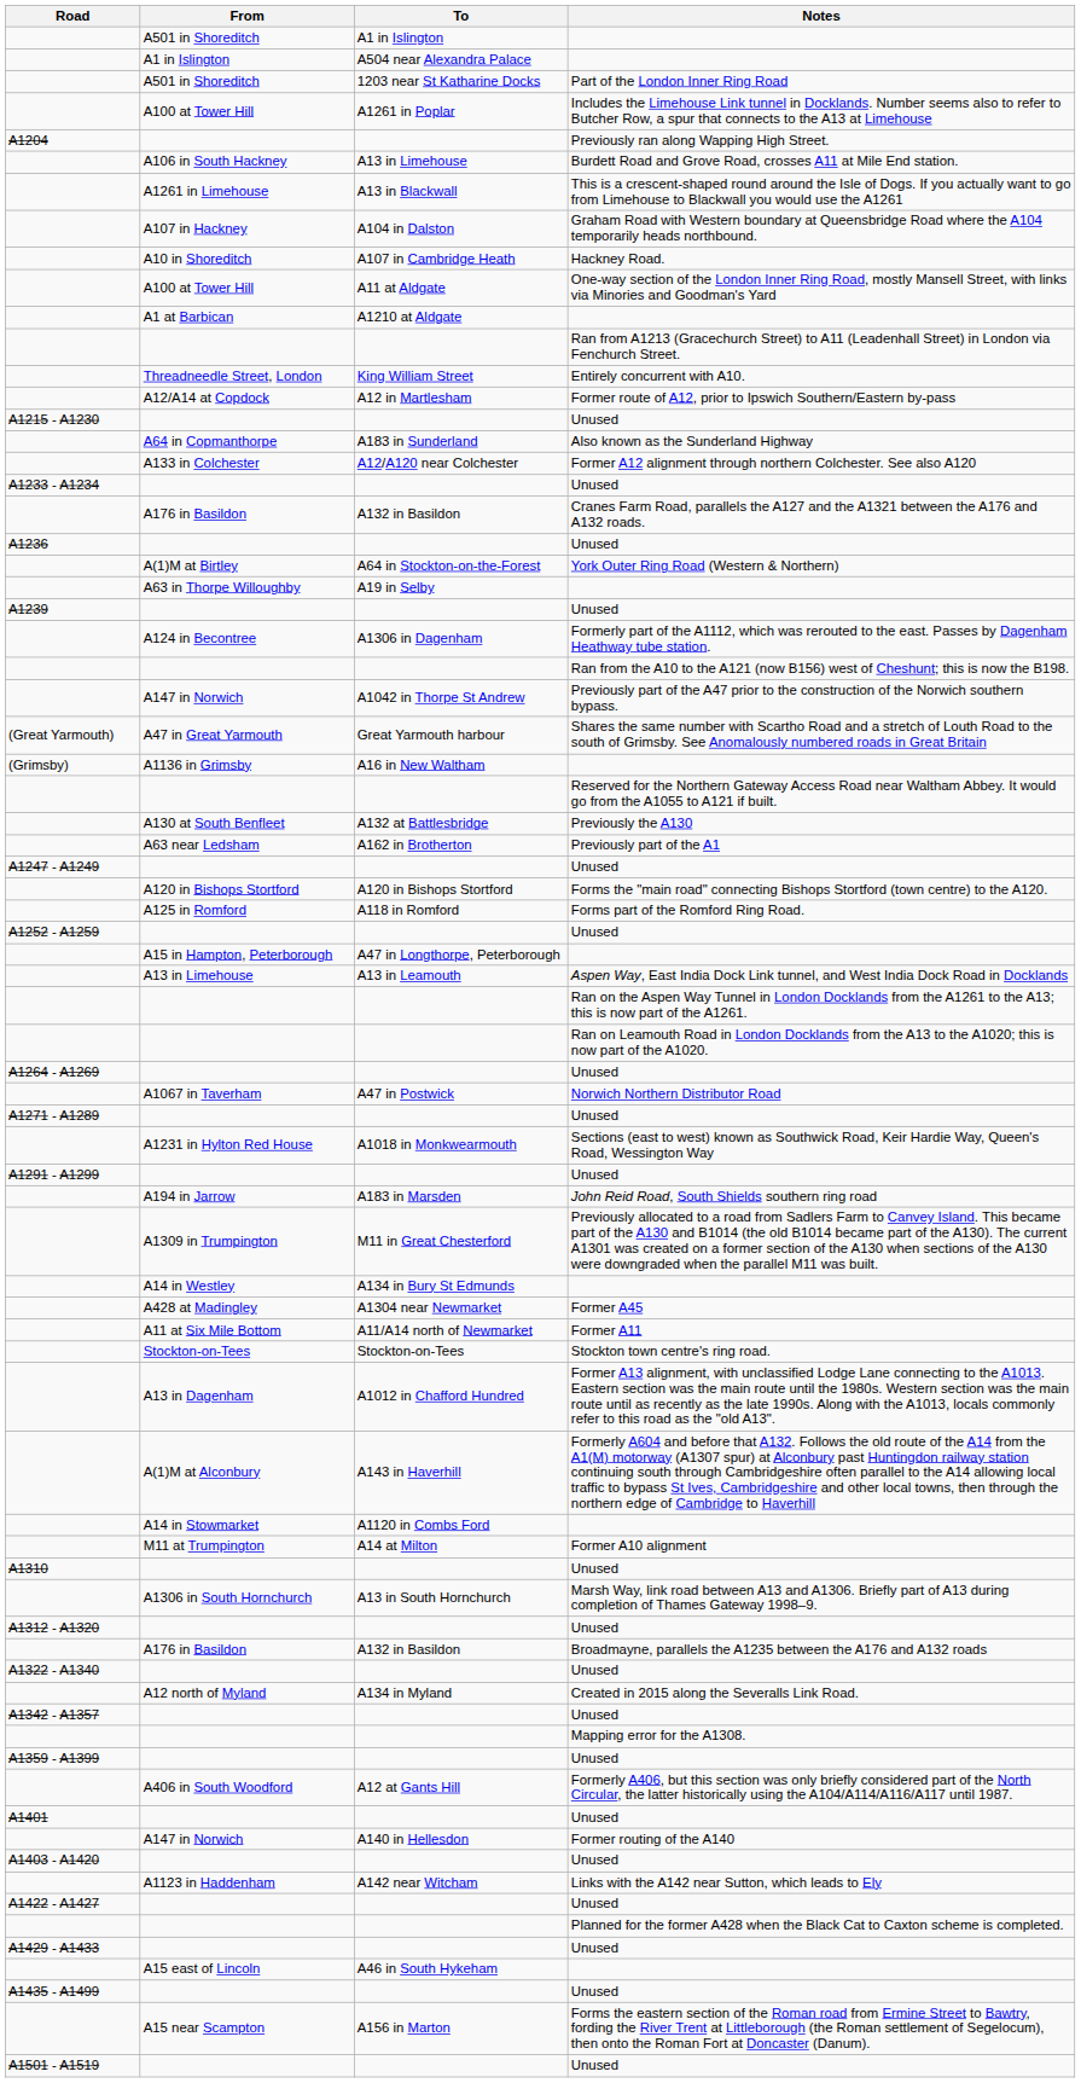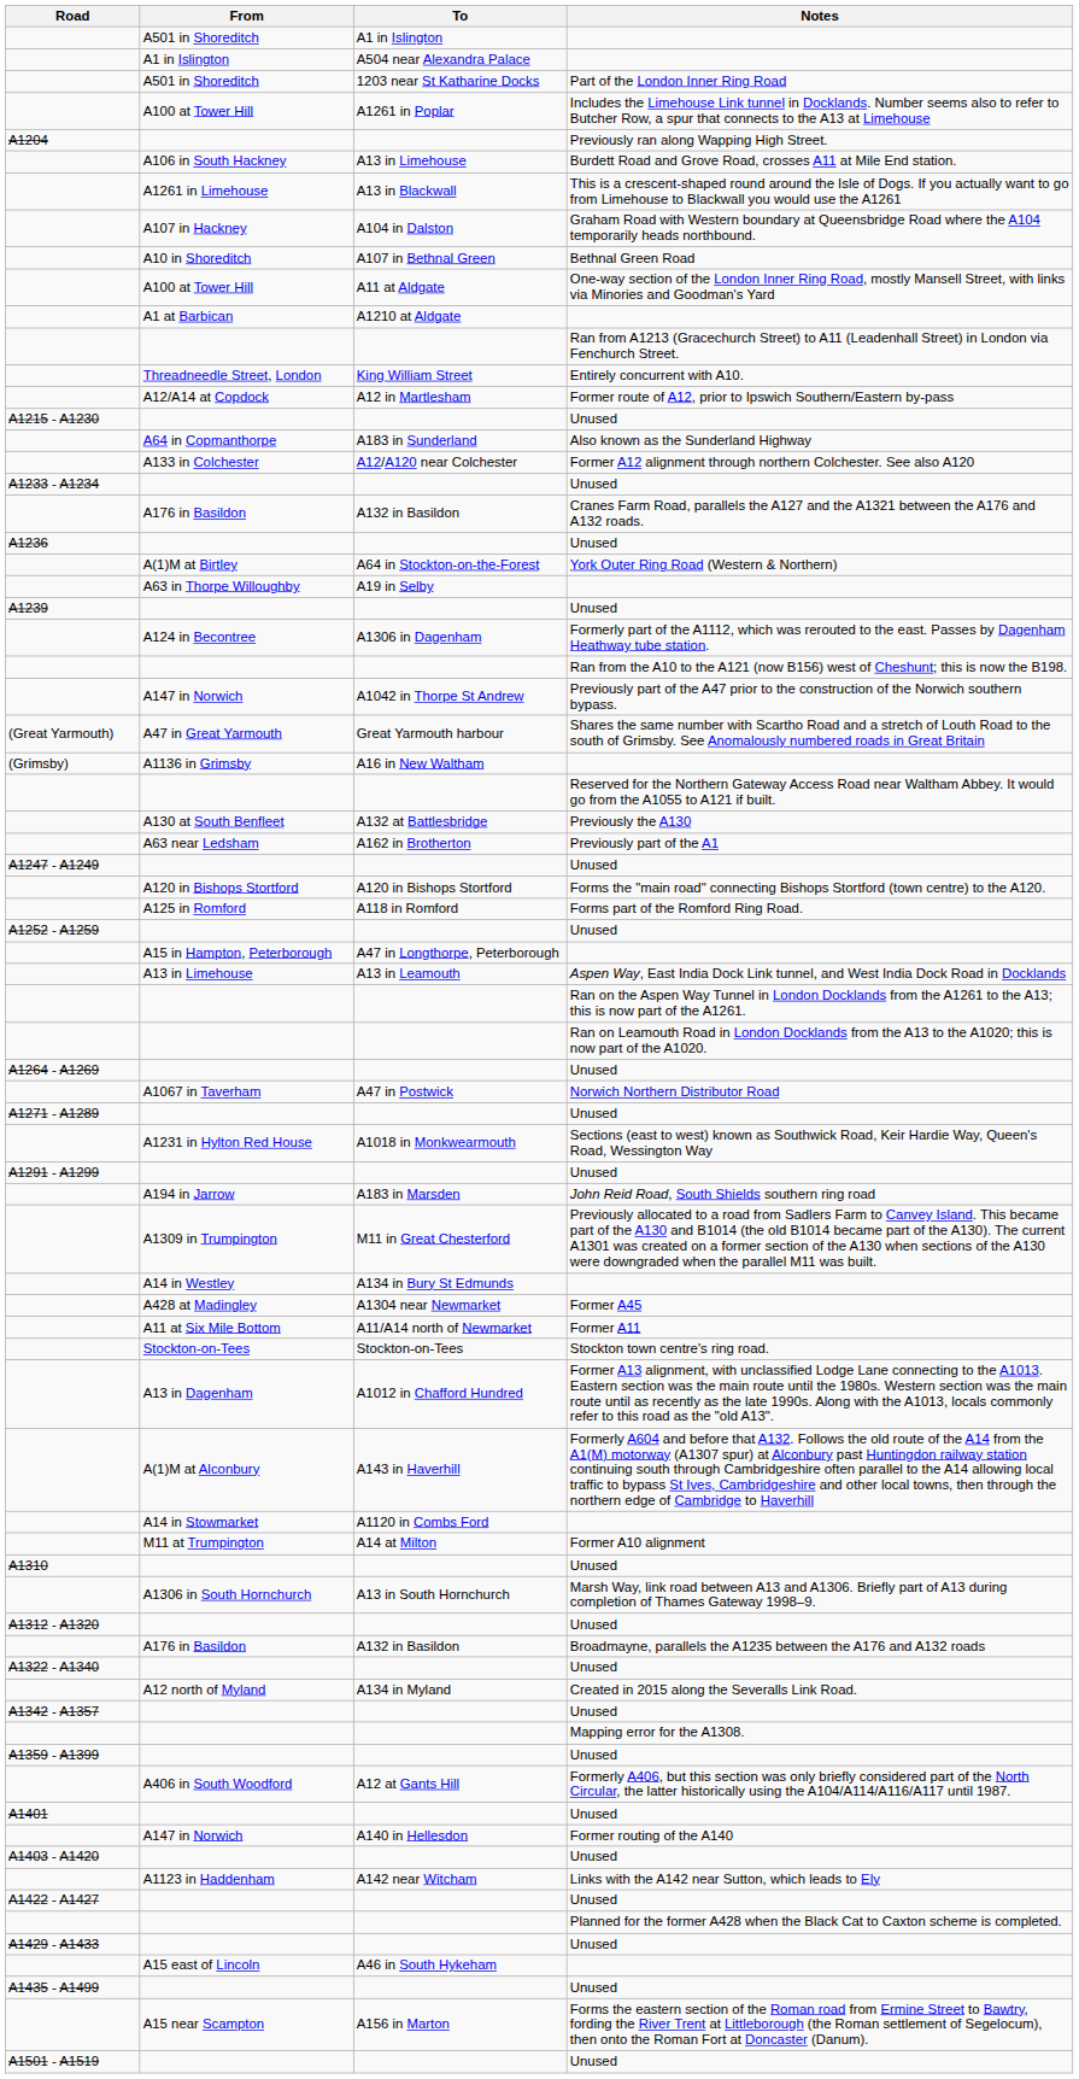 <table class="wikitable">
 <tr>
 <th width=150px>Road</th>
 <th width="20%">From</th>
 <th width="20%">To</th>
 <th>Notes</th>
 </tr>
 <tr>
 <td></td>
 <td>A501 in <a href='#'>Shoreditch</a></td>
 <td>A1 in <a href='#'>Islington</a></td>
 <td></td>
 </tr>
 <tr>
 <td></td>
 <td>A1 in <a href='#'>Islington</a></td>
 <td>A504 near <a href='#'>Alexandra Palace</a></td>
 <td></td>
 </tr>
 <tr>
 <td></td>
 <td>A501 in <a href='#'>Shoreditch</a></td>
 <td>1203 near <a href='#'>St Katharine Docks</a></td>
 <td>Part of the <a href='#'>London Inner Ring Road</a></td>
 </tr>
 <tr>
 <td></td>
 <td>A100 at <a href='#'>Tower Hill</a></td>
 <td>A1261 in <a href='#'>Poplar</a></td>
 <td>Includes the <a href='#'>Limehouse Link tunnel</a> in <a href='#'>Docklands</a>. Number seems also to refer to Butcher Row, a spur that connects to the A13 at <a href='#'>Limehouse</a></td>
 </tr>
 <tr>
 <td><s>A1204</s></td>
 <td></td>
 <td></td>
 <td>Previously ran along Wapping High Street.</td>
 </tr>
 <tr>
 <td></td>
 <td>A106 in <a href='#'>South Hackney</a></td>
 <td>A13 in <a href='#'>Limehouse</a></td>
 <td>Burdett Road and Grove Road, crosses <a href='#'>A11</a> at Mile End station.</td>
 </tr>
 <tr>
 <td></td>
 <td>A1261 in <a href='#'>Limehouse</a></td>
 <td>A13 in <a href='#'>Blackwall</a></td>
 <td>This is a crescent-shaped round around the Isle of Dogs. If you actually want to go from Limehouse to Blackwall you would use the A1261</td>
 </tr>
 <tr>
 <td></td>
 <td>A107 in <a href='#'>Hackney</a></td>
 <td>A104 in <a href='#'>Dalston</a></td>
 <td>Graham Road with Western boundary at Queensbridge Road where the <a href='#'>A104</a> temporarily heads northbound.</td>
 </tr>
 <tr>
 <td></td>
 <td>A10 in <a href='#'>Shoreditch</a></td>
-<td>A107 in <a href='#'>Cambridge Heath</a></td>
-<td>Hackney Road.</td>
+<td>A107 in <a href='#'>Bethnal Green</a></td>
+<td>Bethnal Green Road</td>
 </tr>
 <tr>
 <td></td>
 <td>A100 at <a href='#'>Tower Hill</a></td>
 <td>A11 at <a href='#'>Aldgate</a></td>
 <td>One-way section of the <a href='#'>London Inner Ring Road</a>, mostly Mansell Street, with links via Minories and Goodman's Yard</td>
 </tr>
 <tr>
 <td></td>
 <td>A1 at <a href='#'>Barbican</a></td>
 <td>A1210 at <a href='#'>Aldgate</a></td>
 <td></td>
 </tr>
 <tr>
 <td></td>
 <td></td>
 <td></td>
 <td>Ran from A1213 (Gracechurch Street) to A11 (Leadenhall Street) in London via Fenchurch Street.</td>
 </tr>
 <tr>
 <td></td>
 <td><a href='#'>Threadneedle Street</a>, <a href='#'>London</a></td>
 <td><a href='#'>King William Street</a></td>
 <td>Entirely concurrent with A10.</td>
 </tr>
 <tr>
 <td></td>
 <td>A12/A14 at <a href='#'>Copdock</a></td>
 <td>A12 in <a href='#'>Martlesham</a></td>
 <td>Former route of <a href='#'>A12</a>, prior to Ipswich Southern/Eastern by-pass</td>
 </tr>
 <tr>
 <td><s>A1215</s> - <s>A1230</s></td>
 <td></td>
 <td></td>
 <td>Unused</td>
 </tr>
 <tr>
 <td></td>
 <td><a href='#'>A64</a> in <a href='#'>Copmanthorpe</a></td>
 <td>A183 in <a href='#'>Sunderland</a></td>
 <td>Also known as the Sunderland Highway</td>
 </tr>
 <tr>
 <td></td>
 <td>A133 in <a href='#'>Colchester</a></td>
 <td><a href='#'>A12</a>/<a href='#'>A120</a> near Colchester</td>
 <td>Former <a href='#'>A12</a> alignment through northern Colchester. See also A120</td>
 </tr>
 <tr>
 <td><s>A1233</s> - <s>A1234</s></td>
 <td></td>
 <td></td>
 <td>Unused</td>
 </tr>
 <tr>
 <td></td>
 <td>A176 in <a href='#'>Basildon</a></td>
 <td>A132 in Basildon</td>
 <td>Cranes Farm Road, parallels the A127 and the A1321 between the A176 and A132 roads.</td>
 </tr>
 <tr>
 <td><s>A1236</s></td>
 <td></td>
 <td></td>
 <td>Unused</td>
 </tr>
 <tr>
 <td></td>
 <td>A(1)M at <a href='#'>Birtley</a></td>
 <td>A64 in <a href='#'>Stockton-on-the-Forest</a></td>
 <td><a href='#'>York Outer Ring Road</a> (Western & Northern)</td>
 </tr>
 <tr>
 <td></td>
 <td>A63 in <a href='#'>Thorpe Willoughby</a></td>
 <td>A19 in <a href='#'>Selby</a></td>
 <td></td>
 </tr>
 <tr>
 <td><s>A1239</s></td>
 <td></td>
 <td></td>
 <td>Unused</td>
 </tr>
 <tr>
 <td></td>
 <td>A124 in <a href='#'>Becontree</a></td>
 <td>A1306 in <a href='#'>Dagenham</a></td>
 <td>Formerly part of the A1112, which was rerouted to the east. Passes by <a href='#'>Dagenham Heathway tube station</a>.</td>
 </tr>
 <tr>
 <td></td>
 <td></td>
 <td></td>
 <td>Ran from the A10 to the A121 (now B156) west of <a href='#'>Cheshunt</a>; this is now the B198.</td>
 </tr>
 <tr>
 <td></td>
 <td>A147 in <a href='#'>Norwich</a></td>
 <td>A1042 in <a href='#'>Thorpe St Andrew</a></td>
 <td>Previously part of the A47 prior to the construction of the Norwich southern bypass.</td>
 </tr>
 <tr>
 <td> (Great Yarmouth)</td>
 <td>A47 in <a href='#'>Great Yarmouth</a></td>
 <td>Great Yarmouth harbour</td>
 <td>Shares the same number with Scartho Road and a stretch of Louth Road to the south of Grimsby. See <a href='#'>Anomalously numbered roads in Great Britain</a></td>
 </tr>
 <tr>
 <td> (Grimsby)</td>
 <td>A1136 in <a href='#'>Grimsby</a></td>
 <td>A16 in <a href='#'>New Waltham</a></td>
 <td></td>
 </tr>
 <tr>
 <td></td>
 <td></td>
 <td></td>
 <td>Reserved for the Northern Gateway Access Road near Waltham Abbey. It would go from the A1055 to A121 if built.</td>
 </tr>
 <tr>
 <td></td>
 <td>A130 at <a href='#'>South Benfleet</a></td>
 <td>A132 at <a href='#'>Battlesbridge</a></td>
 <td>Previously the <a href='#'>A130</a></td>
 </tr>
 <tr>
 <td></td>
 <td>A63 near <a href='#'>Ledsham</a></td>
 <td>A162 in <a href='#'>Brotherton</a></td>
 <td>Previously part of the <a href='#'>A1</a></td>
 </tr>
 <tr>
 <td><s>A1247</s> - <s>A1249</s></td>
 <td></td>
 <td></td>
 <td>Unused</td>
 </tr>
 <tr>
 <td></td>
 <td>A120 in <a href='#'>Bishops Stortford</a></td>
 <td>A120 in Bishops Stortford</td>
 <td>Forms the "main road" connecting Bishops Stortford (town centre) to the A120.</td>
 </tr>
 <tr>
 <td></td>
 <td>A125 in <a href='#'>Romford</a></td>
 <td>A118 in Romford</td>
 <td>Forms part of the Romford Ring Road.</td>
 </tr>
 <tr>
 <td><s>A1252</s> - <s>A1259</s></td>
 <td></td>
 <td></td>
 <td>Unused</td>
 </tr>
 <tr>
 <td></td>
 <td>A15 in <a href='#'>Hampton</a>, <a href='#'>Peterborough</a></td>
 <td>A47 in <a href='#'>Longthorpe</a>, Peterborough</td>
 <td></td>
 </tr>
 <tr>
 <td></td>
 <td>A13 in <a href='#'>Limehouse</a></td>
 <td>A13 in <a href='#'>Leamouth</a></td>
 <td><em>Aspen Way</em>, East India Dock Link tunnel, and West India Dock Road in <a href='#'>Docklands</a></td>
 </tr>
 <tr>
 <td></td>
 <td></td>
 <td></td>
 <td>Ran on the Aspen Way Tunnel in <a href='#'>London Docklands</a> from the A1261 to the A13; this is now part of the A1261.</td>
 </tr>
 <tr>
 <td></td>
 <td></td>
 <td></td>
 <td>Ran on Leamouth Road in <a href='#'>London Docklands</a> from the A13 to the A1020; this is now part of the A1020.</td>
 </tr>
 <tr>
 <td><s>A1264</s> - <s>A1269</s></td>
 <td></td>
 <td></td>
 <td>Unused</td>
 </tr>
 <tr>
 <td></td>
 <td>A1067 in <a href='#'>Taverham</a></td>
 <td>A47 in <a href='#'>Postwick</a></td>
 <td><a href='#'>Norwich Northern Distributor Road</a></td>
 </tr>
 <tr>
 <td><s>A1271</s> - <s>A1289</s></td>
 <td></td>
 <td></td>
 <td>Unused</td>
 </tr>
 <tr>
 <td></td>
 <td>A1231 in <a href='#'>Hylton Red House</a></td>
 <td>A1018 in <a href='#'>Monkwearmouth</a></td>
 <td>Sections (east to west) known as Southwick Road, Keir Hardie Way, Queen's Road, Wessington Way</td>
 </tr>
 <tr>
 <td><s>A1291</s> - <s>A1299</s></td>
 <td></td>
 <td></td>
 <td>Unused</td>
 </tr>
 <tr>
 <td></td>
 <td>A194 in <a href='#'>Jarrow</a></td>
 <td>A183 in <a href='#'>Marsden</a></td>
 <td><em>John Reid Road</em>, <a href='#'>South Shields</a> southern ring road</td>
 </tr>
 <tr>
 <td></td>
 <td>A1309 in <a href='#'>Trumpington</a></td>
 <td>M11 in <a href='#'>Great Chesterford</a></td>
 <td>Previously allocated to a road from Sadlers Farm to <a href='#'>Canvey Island</a>. This became part of the <a href='#'>A130</a> and B1014 (the old B1014 became part of the A130). The current A1301 was created on a former section of the A130 when sections of the A130 were downgraded when the parallel M11 was built.</td>
 </tr>
 <tr>
 <td></td>
 <td>A14 in <a href='#'>Westley</a></td>
 <td>A134 in <a href='#'>Bury St Edmunds</a></td>
 <td></td>
 </tr>
 <tr>
 <td></td>
 <td>A428 at <a href='#'>Madingley</a></td>
 <td>A1304 near <a href='#'>Newmarket</a></td>
 <td>Former <a href='#'>A45</a></td>
 </tr>
 <tr>
 <td></td>
 <td>A11 at <a href='#'>Six Mile Bottom</a></td>
 <td>A11/A14 north of <a href='#'>Newmarket</a></td>
 <td>Former <a href='#'>A11</a></td>
 </tr>
 <tr>
 <td></td>
 <td><a href='#'>Stockton-on-Tees</a></td>
 <td>Stockton-on-Tees</td>
 <td>Stockton town centre's ring road.</td>
 </tr>
 <tr>
 <td></td>
 <td>A13 in <a href='#'>Dagenham</a></td>
 <td>A1012 in <a href='#'>Chafford Hundred</a></td>
 <td>Former <a href='#'>A13</a> alignment, with unclassified Lodge Lane connecting to the <a href='#'>A1013</a>. Eastern section was the main route until the 1980s. Western section was the main route until as recently as the late 1990s. Along with the A1013, locals commonly refer to this road as the "old A13".</td>
 </tr>
 <tr>
 <td></td>
 <td>A(1)M at <a href='#'>Alconbury</a></td>
 <td>A143 in <a href='#'>Haverhill</a></td>
 <td>Formerly <a href='#'>A604</a> and before that <a href='#'>A132</a>. Follows the old route of the <a href='#'>A14</a> from the <a href='#'>A1(M) motorway</a> (A1307 spur) at <a href='#'>Alconbury</a> past <a href='#'>Huntingdon railway station</a> continuing south through Cambridgeshire often parallel to the A14 allowing local traffic to bypass <a href='#'>St Ives, Cambridgeshire</a> and other local towns, then through the northern edge of <a href='#'>Cambridge</a> to <a href='#'>Haverhill</a></td>
 </tr>
 <tr>
 <td></td>
 <td>A14 in <a href='#'>Stowmarket</a></td>
 <td>A1120 in <a href='#'>Combs Ford</a></td>
 <td></td>
 </tr>
 <tr>
 <td></td>
 <td>M11 at <a href='#'>Trumpington</a></td>
 <td>A14 at <a href='#'>Milton</a></td>
 <td>Former A10 alignment</td>
 </tr>
 <tr>
 <td><s>A1310</s></td>
 <td></td>
 <td></td>
 <td>Unused</td>
 </tr>
 <tr>
 <td></td>
 <td>A1306 in <a href='#'>South Hornchurch</a></td>
 <td>A13 in South Hornchurch</td>
 <td>Marsh Way, link road between A13 and A1306. Briefly part of A13 during completion of Thames Gateway 1998–9.</td>
 </tr>
 <tr>
 <td><s>A1312</s> - <s>A1320</s></td>
 <td></td>
 <td></td>
 <td>Unused</td>
 </tr>
 <tr>
 <td></td>
 <td>A176 in <a href='#'>Basildon</a></td>
 <td>A132 in Basildon</td>
 <td>Broadmayne, parallels the A1235 between the A176 and A132 roads</td>
 </tr>
 <tr>
 <td><s>A1322</s> - <s>A1340</s></td>
 <td></td>
 <td></td>
 <td>Unused</td>
 </tr>
 <tr>
 <td></td>
 <td>A12 north of <a href='#'>Myland</a></td>
 <td>A134 in Myland</td>
 <td>Created in 2015 along the Severalls Link Road.</td>
 </tr>
 <tr>
 <td><s>A1342</s> - <s>A1357</s></td>
 <td></td>
 <td></td>
 <td>Unused</td>
 </tr>
 <tr>
 <td></td>
 <td></td>
 <td></td>
 <td>Mapping error for the A1308.</td>
 </tr>
 <tr>
 <td><s>A1359</s> - <s>A1399</s></td>
 <td></td>
 <td></td>
 <td>Unused</td>
 </tr>
 <tr>
 <td></td>
 <td>A406 in <a href='#'>South Woodford</a></td>
 <td>A12 at <a href='#'>Gants Hill</a></td>
 <td>Formerly <a href='#'>A406</a>, but this section was only briefly considered part of the <a href='#'>North Circular</a>, the latter historically using the A104/A114/A116/A117 until 1987.</td>
 </tr>
 <tr>
 <td><s>A1401</s></td>
 <td></td>
 <td></td>
 <td>Unused</td>
 </tr>
 <tr>
 <td></td>
 <td>A147 in <a href='#'>Norwich</a></td>
 <td>A140 in <a href='#'>Hellesdon</a></td>
 <td>Former routing of the A140</td>
 </tr>
 <tr>
 <td><s>A1403</s> - <s>A1420</s></td>
 <td></td>
 <td></td>
 <td>Unused</td>
 </tr>
 <tr>
 <td></td>
 <td>A1123 in <a href='#'>Haddenham</a></td>
 <td>A142 near <a href='#'>Witcham</a></td>
 <td>Links with the A142 near Sutton, which leads to <a href='#'>Ely</a></td>
 </tr>
 <tr>
 <td><s>A1422</s> - <s>A1427</s></td>
 <td></td>
 <td></td>
 <td>Unused</td>
 </tr>
 <tr>
 <td></td>
 <td></td>
 <td></td>
 <td>Planned for the former A428 when the Black Cat to Caxton scheme is completed.</td>
 </tr>
 <tr>
 <td><s>A1429</s> - <s>A1433</s></td>
 <td></td>
 <td></td>
 <td>Unused</td>
 </tr>
 <tr>
 <td></td>
 <td>A15 east of <a href='#'>Lincoln</a></td>
 <td>A46 in <a href='#'>South Hykeham</a></td>
 <td></td>
 </tr>
 <tr>
 <td><s>A1435</s> - <s>A1499</s></td>
 <td></td>
 <td></td>
 <td>Unused</td>
 </tr>
 <tr>
 <td></td>
 <td>A15 near <a href='#'>Scampton</a></td>
 <td>A156 in <a href='#'>Marton</a></td>
 <td>Forms the eastern section of the <a href='#'>Roman road</a> from <a href='#'>Ermine Street</a> to <a href='#'>Bawtry</a>, fording the <a href='#'>River Trent</a> at <a href='#'>Littleborough</a> (the Roman settlement of Segelocum), then onto the Roman Fort at <a href='#'>Doncaster</a> (Danum).</td>
 </tr>
 <tr>
 <td><s>A1501</s> - <s>A1519</s></td>
 <td></td>
 <td></td>
 <td>Unused</td>
 </tr>
 </table>
